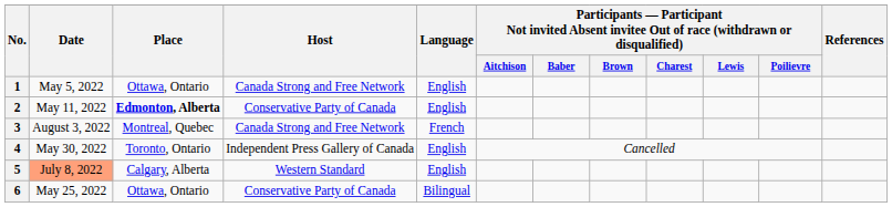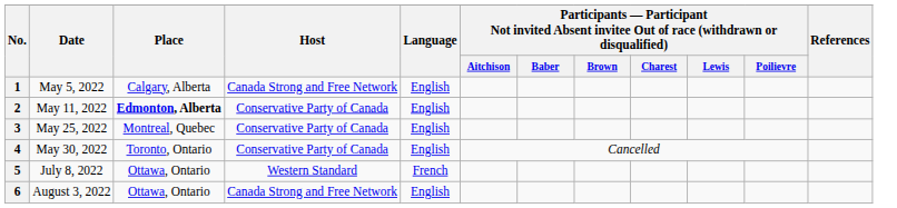 <table class="wikitable" style="font-size:85%; text-align:center;">
 <tr>
 </tr>
 <tr>
 <th rowspan="2" style="white-space:nowrap;">No.</th>
 <th rowspan="2">Date</th>
 <th rowspan="2">Place</th>
 <th rowspan="2">Host</th>
 <th rowspan="2">Language</th>
 <th colspan="6">Participants —  Participant<br>  Not invited  Absent invitee  Out of race (withdrawn or disqualified)</th>
 <th rowspan="2">References</th>
 </tr>
 <tr>
 <th scope="col" style="width:4em;"><small><a href='#'>Aitchison</a></small></th>
 <th scope="col" style="width:4em;"><small><a href='#'>Baber</a></small></th>
 <th scope="col" style="width:4em;"><small><a href='#'>Brown</a></small></th>
 <th scope="col" style="width:4em;"><small><a href='#'>Charest</a></small></th>
 <th scope="col" style="width:4em;"><small><a href='#'>Lewis</a></small></th>
 <th scope="col" style="width:4.5em;"><small><a href='#'>Poilievre</a></small></th>
 </tr>
 <tr>
 <th>1</th>
 <td style="white-space:nowrap;">May 5, 2022</td>
-<td style="white-space:nowrap;"><a href='#'>Ottawa</a>, Ontario</td>
+<td style="white-space:nowrap;"><a href='#'>Calgary</a>, Alberta</td>
 <td style="white-space:nowrap; text-align:center;"><a href='#'>Canada Strong and Free Network</a></td>
 <td style="white-space:nowrap;"><a href='#'>English</a></td>
 <td></td>
 <td></td>
 <td></td>
 <td></td>
 <td></td>
 <td></td>
 <td style="white-space:nowrap;"></td>
 </tr>
 <tr>
 <th>2</th>
 <td style="white-space:nowrap;">May 11, 2022</td>
 <td style="white-space:nowrap;"><strong><a href='#'>Edmonton</a>, Alberta</strong></td>
 <td style="white-space:nowrap; text-align:center;"><a href='#'>Conservative Party of Canada</a></td>
 <td style="white-space:nowrap;"><a href='#'>English</a></td>
 <td></td>
 <td></td>
 <td></td>
 <td></td>
 <td></td>
 <td></td>
 <td style="white-space:nowrap;"></td>
 </tr>
 <tr>
 <th>3</th>
-<td style="white-space:nowrap;">August 3, 2022</td>
+<td style="white-space:nowrap;">May 25, 2022</td>
 <td style="white-space:nowrap;"><a href='#'>Montreal</a>, Quebec</td>
-<td style="white-space:nowrap; text-align:center;"><a href='#'>Canada Strong and Free Network</a></td>
-<td style="white-space:nowrap;"><a href='#'>French</a></td>
+<td style="white-space:nowrap; text-align:center;"><a href='#'>Conservative Party of Canada</a></td>
+<td style="white-space:nowrap;"><a href='#'>English</a></td>
 <td></td>
 <td></td>
 <td></td>
 <td></td>
 <td></td>
 <td></td>
 <td style="white-space:nowrap;"></td>
 </tr>
 <tr>
 <th>4</th>
 <td style="white-space:nowrap;">May 30, 2022</td>
 <td style="white-space:nowrap;"><a href='#'>Toronto</a>, Ontario</td>
-<td style="white-space:nowrap; text-align:center;">Independent Press Gallery of Canada</td>
+<td style="white-space:nowrap; text-align:center;"><a href='#'>Conservative Party of Canada</a></td>
 <td style="white-space:nowrap;"><a href='#'>English</a></td>
 <td colspan="6" align="center"><em>Cancelled</em></td>
 <td style="white-space:nowrap;"></td>
 </tr>
 <tr>
 <th>5</th>
-<td style="background: lightsalmon; white-space:nowrap;">July 8, 2022</td>
-<td style="white-space:nowrap;"><a href='#'>Calgary</a>, Alberta</td>
+<td style="white-space:nowrap;">July 8, 2022</td>
+<td style="white-space:nowrap;"><a href='#'>Ottawa</a>, Ontario</td>
 <td style="white-space:nowrap; text-align:center;"><a href='#'>Western Standard</a></td>
-<td style="white-space:nowrap;"><a href='#'>English</a></td>
+<td style="white-space:nowrap;"><a href='#'>French</a></td>
 <td></td>
 <td></td>
 <td></td>
 <td></td>
 <td></td>
 <td></td>
 <td style="white-space:nowrap;"></td>
 </tr>
 <tr>
 <th>6</th>
-<td style="white-space:nowrap;">May 25, 2022</td>
+<td style="white-space:nowrap;">August 3, 2022</td>
 <td style="white-space:nowrap;"><a href='#'>Ottawa</a>, Ontario</td>
-<td style="white-space:nowrap; text-align:center;"><a href='#'>Conservative Party of Canada</a></td>
-<td style="white-space:nowrap;"><a href='#'>Bilingual</a></td>
+<td style="white-space:nowrap; text-align:center;"><a href='#'>Canada Strong and Free Network</a></td>
+<td style="white-space:nowrap;"><a href='#'>English</a></td>
 <td></td>
 <td></td>
 <td></td>
 <td></td>
 <td></td>
 <td></td>
 <td style="white-space:nowrap;"></td>
 </tr>
 </table>
